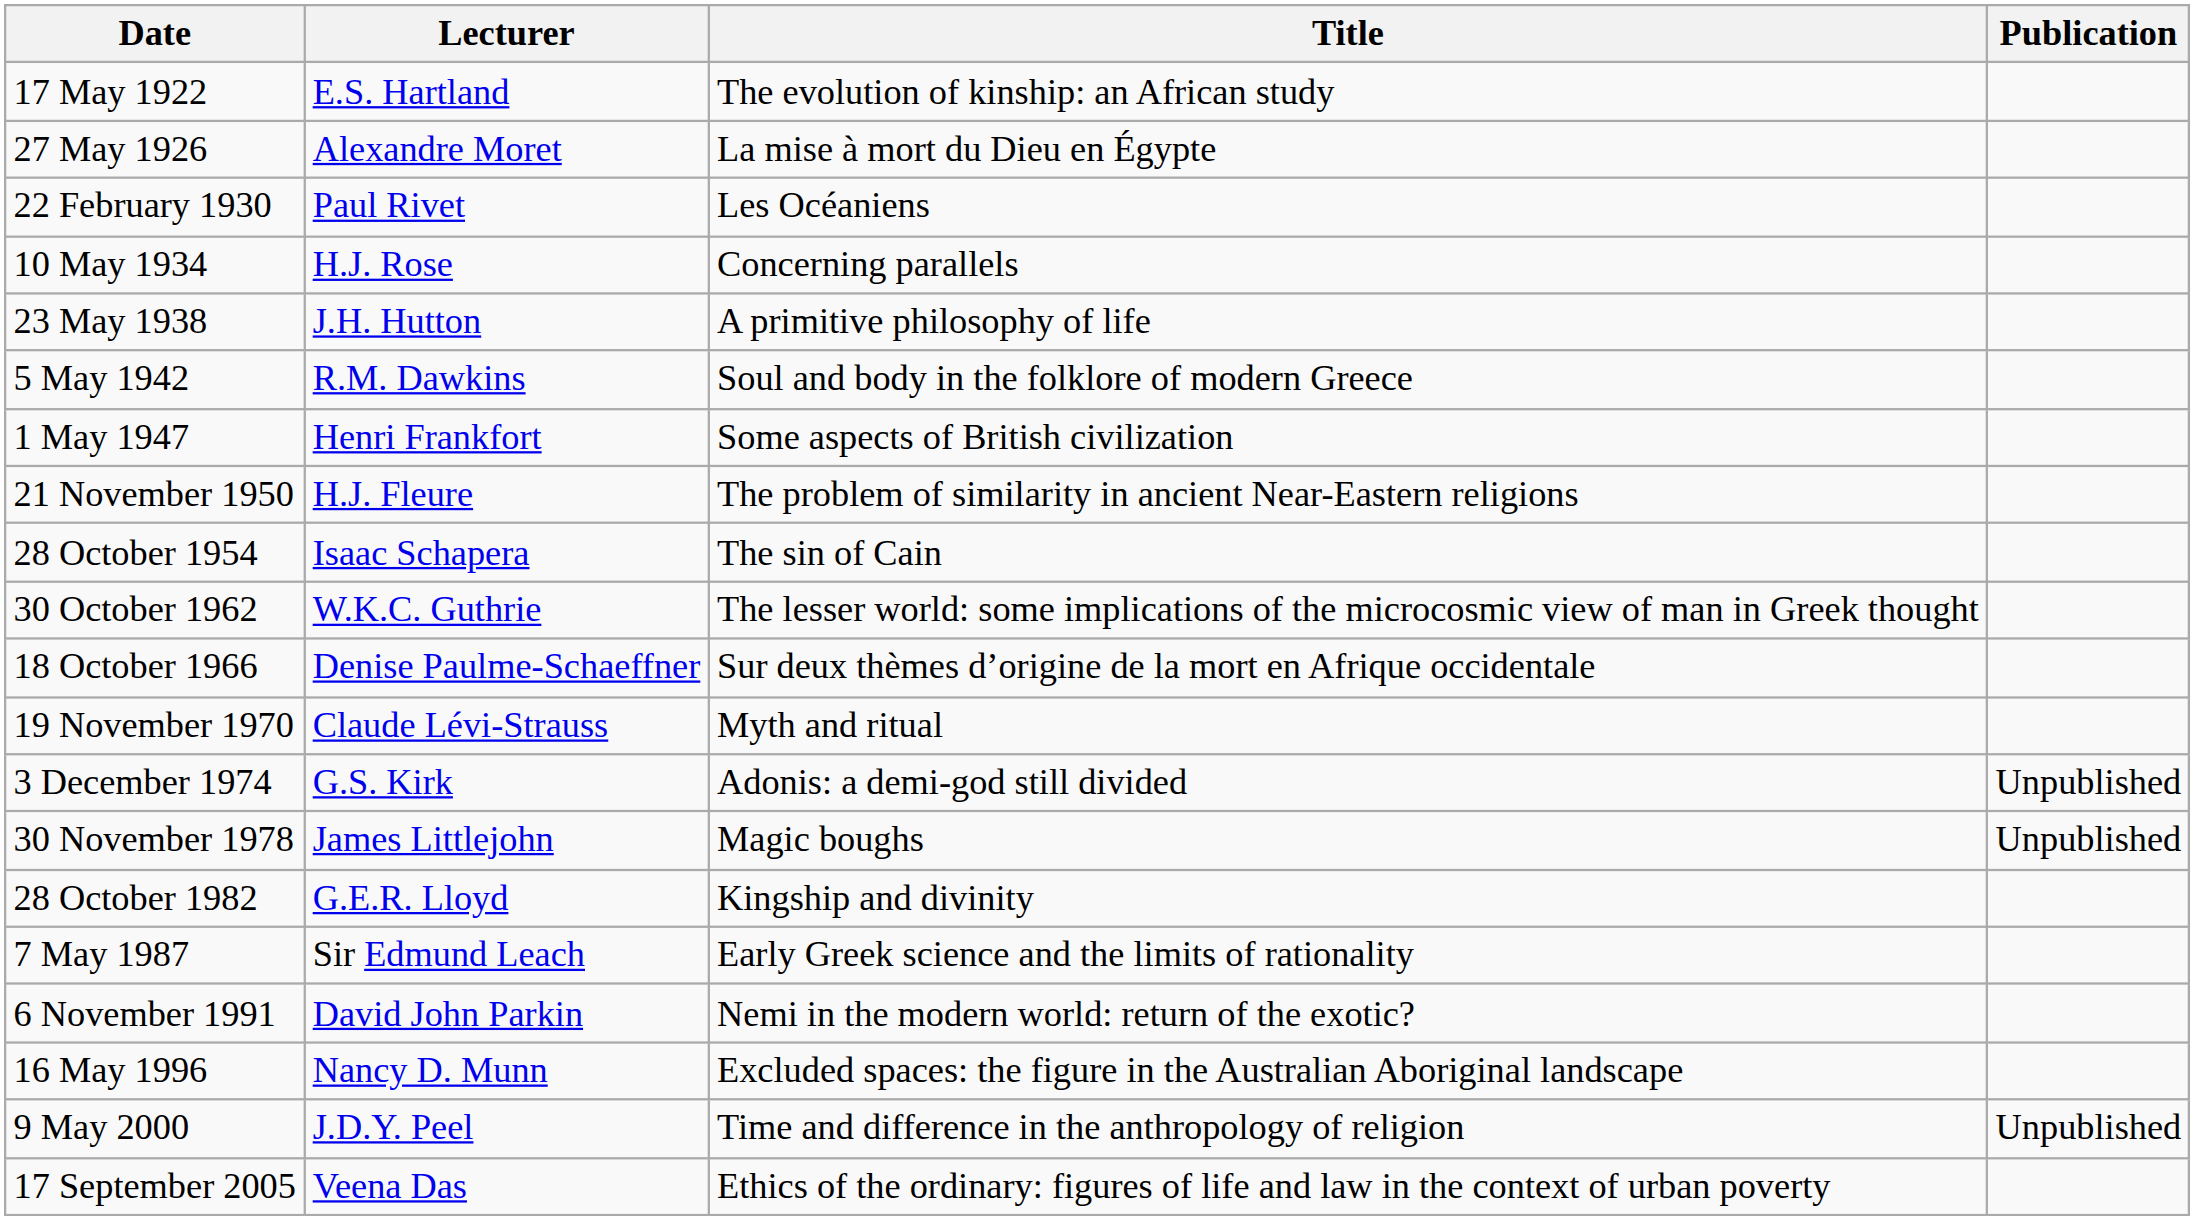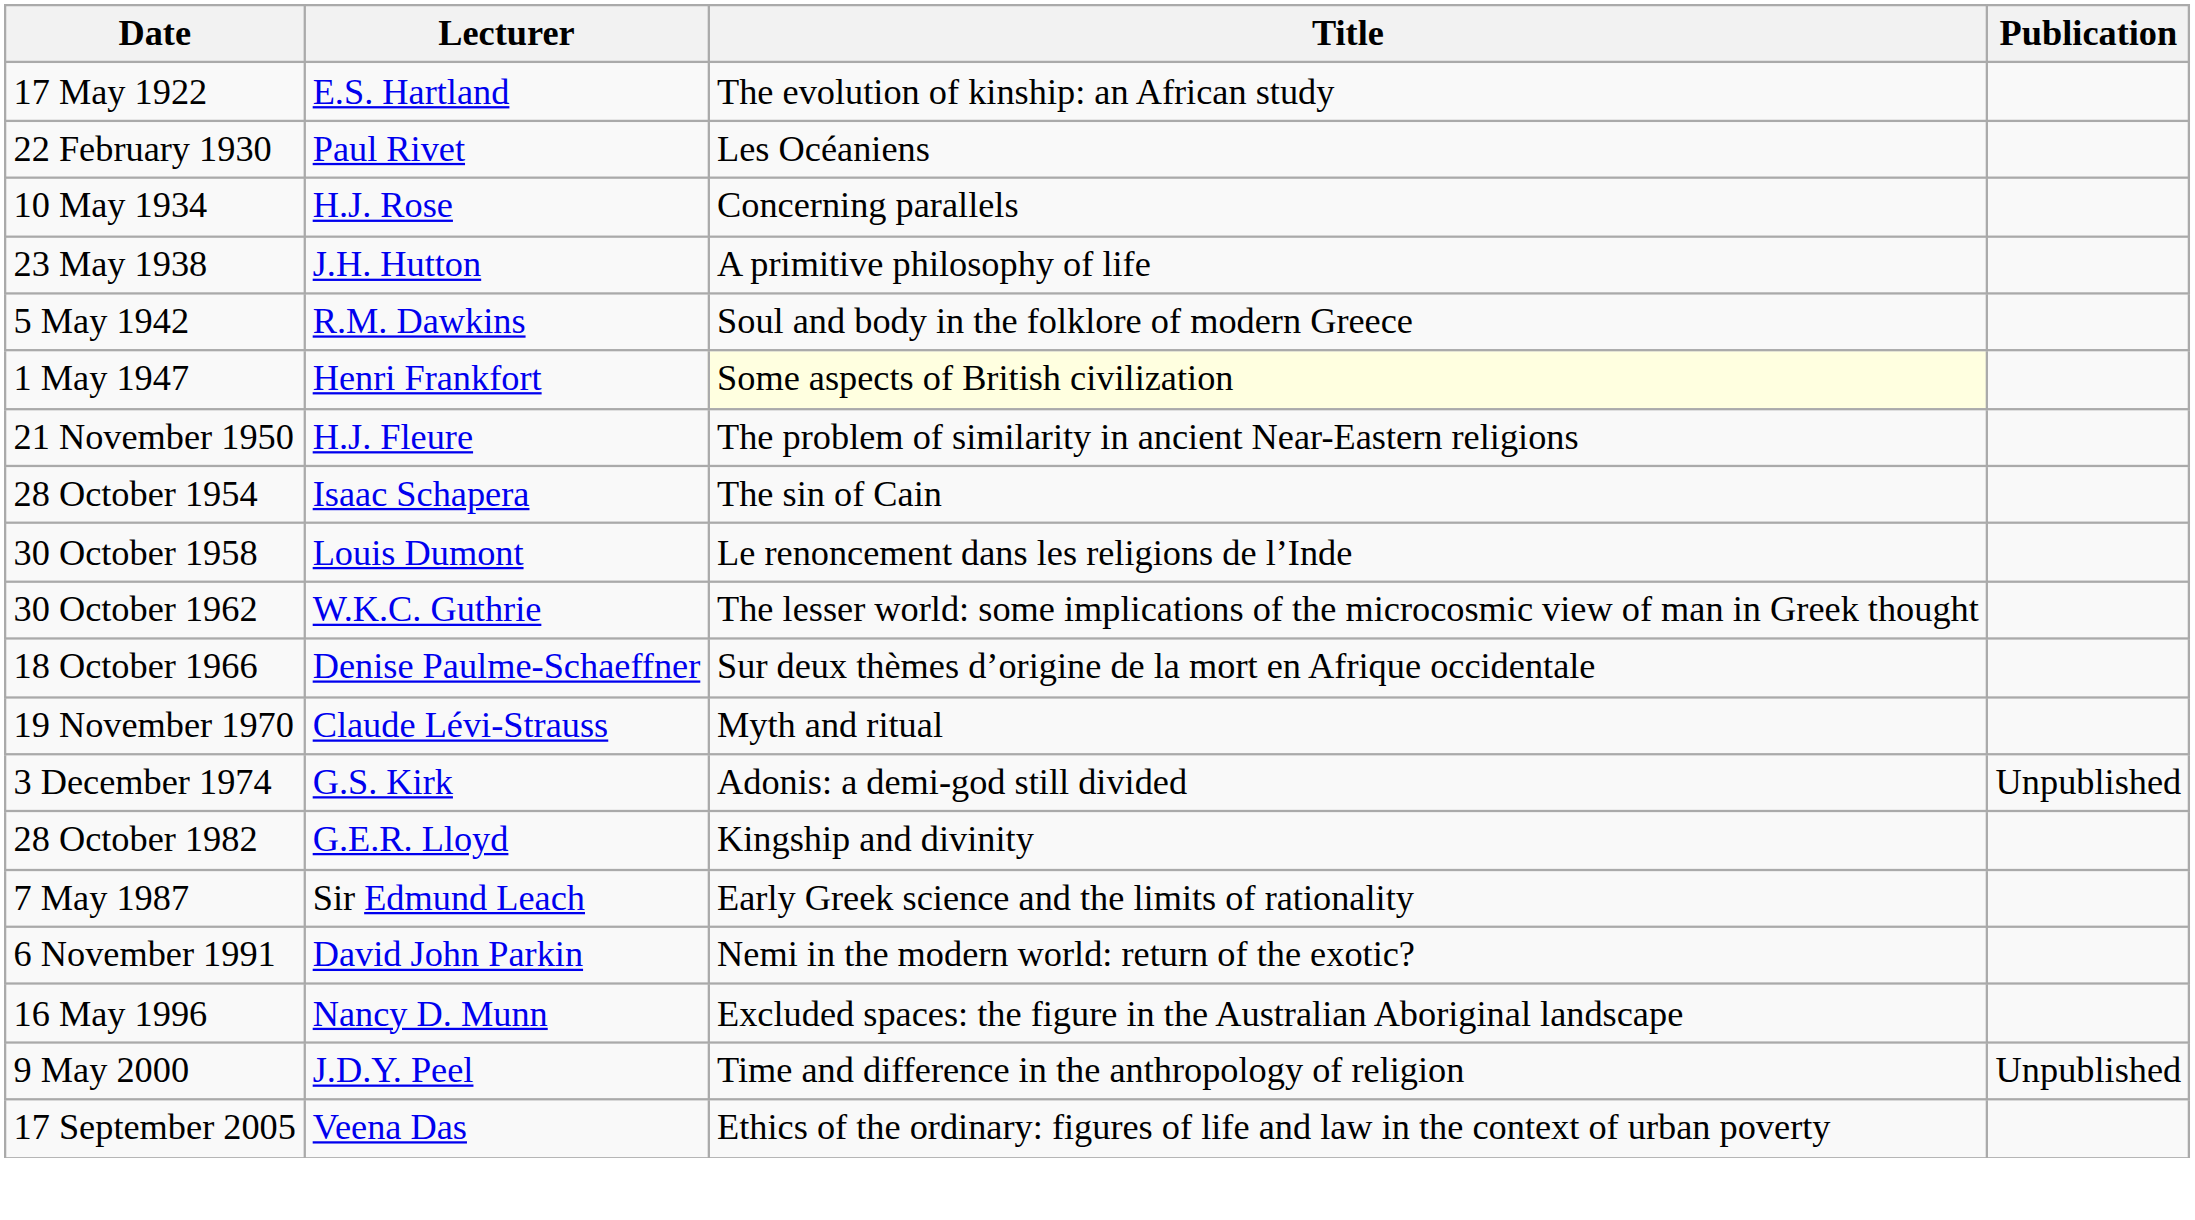 <table class="wikitable">
 <tr>
 <th>Date</th>
 <th>Lecturer</th>
 <th>Title</th>
 <th>Publication</th>
 </tr>
 <tr>
 <td>17 May 1922</td>
 <td><a href='#'>E.S. Hartland</a></td>
 <td>The evolution of kinship: an African study</td>
-<td></td>
-</tr>
-<tr>
-<td>27 May 1926</td>
-<td><a href='#'>Alexandre Moret</a></td>
-<td>La mise à mort du Dieu en Égypte</td>
 <td></td>
 </tr>
 <tr>
 <td>22 February 1930</td>
 <td><a href='#'>Paul Rivet</a></td>
 <td>Les Océaniens</td>
 <td></td>
 </tr>
 <tr>
 <td>10 May 1934</td>
 <td><a href='#'>H.J. Rose</a></td>
 <td>Concerning parallels</td>
 <td></td>
 </tr>
 <tr>
 <td>23 May 1938</td>
 <td><a href='#'>J.H. Hutton</a></td>
 <td>A primitive philosophy of life</td>
 <td></td>
 </tr>
 <tr>
 <td>5 May 1942</td>
 <td><a href='#'>R.M. Dawkins</a></td>
 <td>Soul and body in the folklore of modern Greece</td>
 <td></td>
 </tr>
 <tr>
 <td>1 May 1947</td>
 <td><a href='#'>Henri Frankfort</a></td>
-<td>Some aspects of British civilization</td>
+<td style="background: lightyellow;">Some aspects of British civilization</td>
 <td></td>
 </tr>
 <tr>
 <td>21 November 1950</td>
 <td><a href='#'>H.J. Fleure</a></td>
 <td>The problem of similarity in ancient Near-Eastern religions</td>
 <td></td>
 </tr>
 <tr>
 <td>28 October 1954</td>
 <td><a href='#'>Isaac Schapera</a></td>
 <td>The sin of Cain</td>
+<td></td>
+</tr>
+<tr>
+<td>30 October 1958</td>
+<td><a href='#'>Louis Dumont</a></td>
+<td>Le renoncement dans les religions de l’Inde</td>
 <td></td>
 </tr>
 <tr>
 <td>30 October 1962</td>
 <td><a href='#'>W.K.C. Guthrie</a></td>
 <td>The lesser world: some implications of the microcosmic view of man in Greek thought</td>
 <td></td>
 </tr>
 <tr>
 <td>18 October 1966</td>
 <td><a href='#'>Denise Paulme-Schaeffner</a></td>
 <td>Sur deux thèmes d’origine de la mort en Afrique occidentale</td>
 <td></td>
 </tr>
 <tr>
 <td>19 November 1970</td>
 <td><a href='#'>Claude Lévi-Strauss</a></td>
 <td>Myth and ritual</td>
 <td> </td>
 </tr>
 <tr>
 <td>3 December 1974</td>
 <td><a href='#'>G.S. Kirk</a></td>
 <td>Adonis: a demi-god still divided</td>
-<td>Unpublished</td>
-</tr>
-<tr>
-<td>30 November 1978</td>
-<td><a href='#'>James Littlejohn</a></td>
-<td>Magic boughs</td>
 <td>Unpublished</td>
 </tr>
 <tr>
 <td>28 October 1982</td>
 <td><a href='#'>G.E.R. Lloyd</a></td>
 <td>Kingship and divinity</td>
 <td>  </td>
 </tr>
 <tr>
 <td>7 May 1987</td>
 <td>Sir <a href='#'>Edmund Leach</a></td>
 <td>Early Greek science and the limits of rationality</td>
 <td></td>
 </tr>
 <tr>
 <td>6 November 1991</td>
 <td><a href='#'>David John Parkin</a></td>
 <td>Nemi in the modern world: return of the exotic?</td>
 <td></td>
 </tr>
 <tr>
 <td>16 May 1996</td>
 <td><a href='#'>Nancy D. Munn</a></td>
 <td>Excluded spaces: the figure in the Australian Aboriginal landscape</td>
 <td></td>
 </tr>
 <tr>
 <td>9 May 2000</td>
 <td><a href='#'>J.D.Y. Peel</a></td>
 <td>Time and difference in the anthropology of religion</td>
 <td>Unpublished</td>
 </tr>
 <tr>
 <td>17 September 2005</td>
 <td><a href='#'>Veena Das</a></td>
 <td>Ethics of the ordinary: figures of life and law in the context of urban poverty</td>
 <td></td>
 </tr>
 </table>
